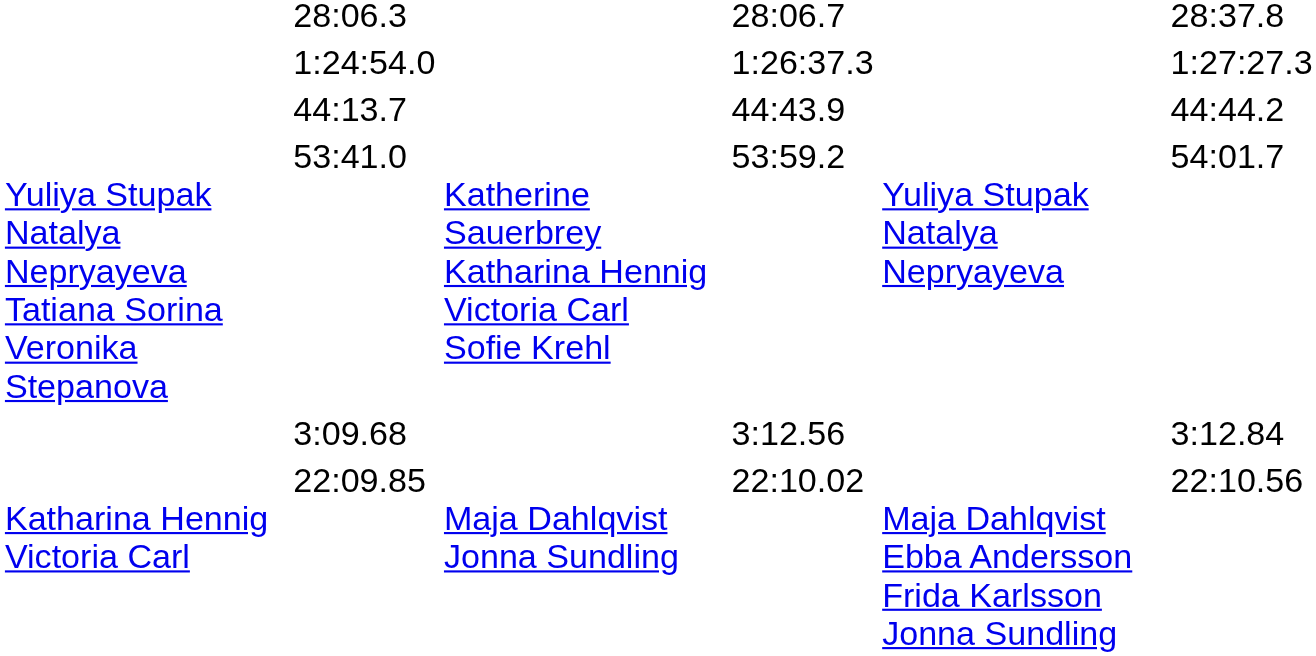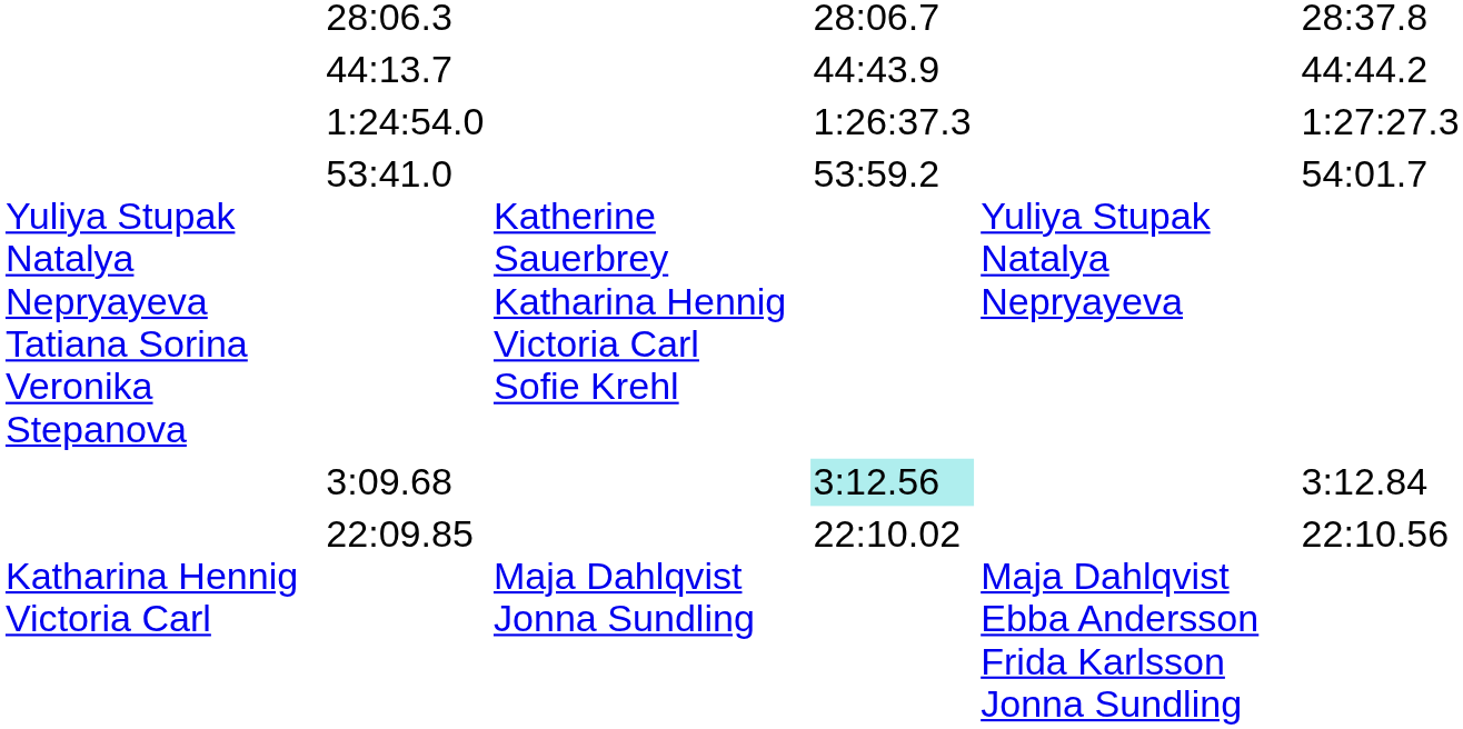 <table>
 <tr valign="top">
 <td><br></td>
 <td></td>
 <td>28:06.3</td>
 <td></td>
 <td>28:06.7</td>
 <td></td>
 <td>28:37.8</td>
 </tr>
 <tr valign="top">
 <td><br></td>
 <td></td>
+<td>44:13.7</td>
+<td></td>
+<td>44:43.9</td>
+<td></td>
+<td>44:44.2</td>
+</tr>
+<tr valign="top">
+<td><br></td>
+<td></td>
 <td>1:24:54.0</td>
 <td></td>
 <td>1:26:37.3</td>
 <td></td>
 <td>1:27:27.3</td>
-</tr>
-<tr valign="top">
-<td><br></td>
-<td></td>
-<td>44:13.7</td>
-<td></td>
-<td>44:43.9</td>
-<td></td>
-<td>44:44.2</td>
 </tr>
 <tr valign="top">
 <td><br></td>
 <td><br><a href='#'>Yuliya Stupak</a><br><a href='#'>Natalya Nepryayeva</a><br><a href='#'>Tatiana Sorina</a><br><a href='#'>Veronika Stepanova</a></td>
 <td>53:41.0</td>
 <td><br><a href='#'>Katherine Sauerbrey</a><br><a href='#'>Katharina Hennig</a><br><a href='#'>Victoria Carl</a><br><a href='#'>Sofie Krehl</a></td>
 <td>53:59.2</td>
 <td><br><a href='#'>Yuliya Stupak</a><br><a href='#'>Natalya Nepryayeva</a></td>
 <td>54:01.7</td>
 </tr>
 <tr valign="top">
 <td><br></td>
 <td></td>
 <td>3:09.68</td>
 <td></td>
-<td>3:12.56</td>
+<td style="background: paleturquoise;">3:12.56</td>
 <td></td>
 <td>3:12.84</td>
 </tr>
 <tr valign="top">
 <td><br></td>
 <td><br><a href='#'>Katharina Hennig</a><br><a href='#'>Victoria Carl</a></td>
 <td>22:09.85</td>
 <td><br><a href='#'>Maja Dahlqvist</a><br><a href='#'>Jonna Sundling</a></td>
 <td>22:10.02</td>
 <td><br> <a href='#'>Maja Dahlqvist</a><br><a href='#'>Ebba Andersson</a><br><a href='#'>Frida Karlsson</a><br><a href='#'>Jonna Sundling</a></td>
 <td>22:10.56</td>
 </tr>
 </table>
